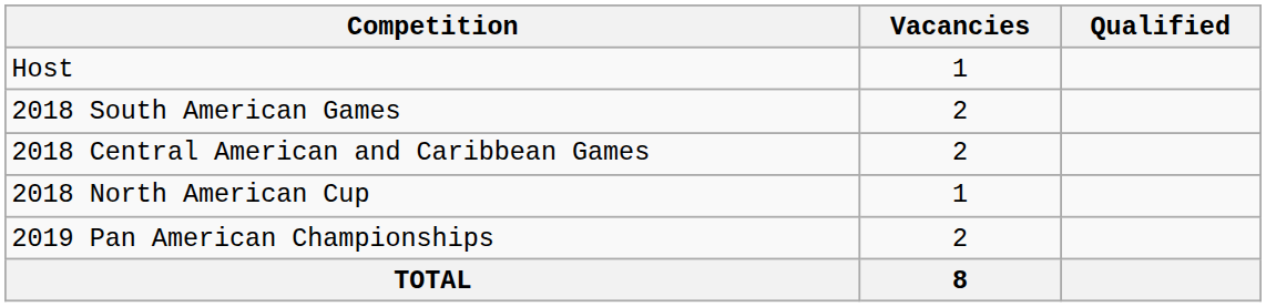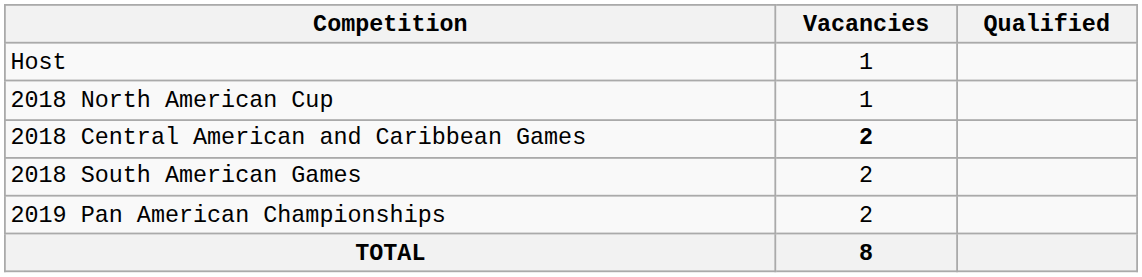 <table class = "wikitable" width=630>
 <tr>
 <th>Competition</th>
 <th>Vacancies</th>
 <th>Qualified</th>
 </tr>
 <tr>
 <td>Host</td>
 <td align="center">1</td>
 <td></td>
 </tr>
 <tr>
+<td>2018 North American Cup</td>
+<td align="center">1</td>
+<td></td>
+</tr>
+<tr>
+<td>2018 Central American and Caribbean Games</td>
+<td align="center"><strong>2</strong></td>
+<td><br></td>
+</tr>
+<tr>
 <td>2018 South American Games</td>
 <td align="center">2</td>
 <td><br></td>
-</tr>
-<tr>
-<td>2018 Central American and Caribbean Games</td>
-<td align="center">2</td>
-<td><br></td>
-</tr>
-<tr>
-<td>2018 North American Cup</td>
-<td align="center">1</td>
-<td></td>
 </tr>
 <tr>
 <td>2019 Pan American Championships</td>
 <td align="center">2</td>
 <td><br></td>
 </tr>
 <tr>
 <th>TOTAL</th>
 <th>8</th>
 <th></th>
 </tr>
 </table>
